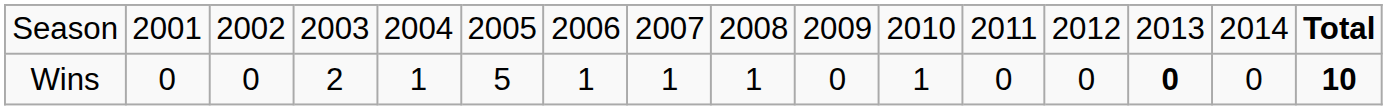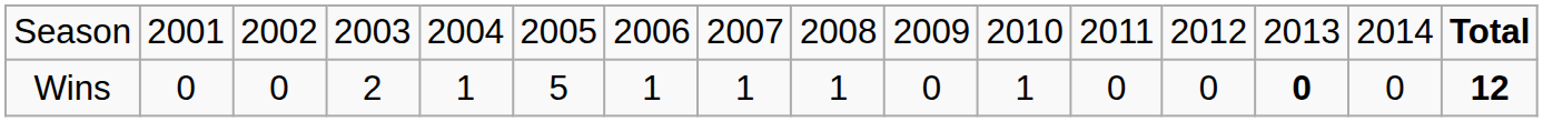 <table class="wikitable sortable">
 <tr>
 <td>Season</td>
 <td>2001</td>
 <td>2002</td>
 <td>2003</td>
 <td>2004</td>
 <td>2005</td>
 <td>2006</td>
 <td>2007</td>
 <td>2008</td>
 <td>2009</td>
 <td>2010</td>
 <td>2011</td>
 <td>2012</td>
 <td>2013</td>
 <td>2014</td>
 <td><strong>Total</strong></td>
 </tr>
 <tr align=center>
 <td>Wins</td>
 <td>0</td>
 <td>0</td>
 <td>2</td>
 <td>1</td>
 <td>5</td>
 <td>1</td>
 <td>1</td>
 <td>1</td>
 <td>0</td>
 <td>1</td>
 <td>0</td>
 <td>0</td>
 <td><strong>0</strong></td>
 <td>0</td>
-<td><strong>10</strong></td>
+<td><strong>12</strong></td>
 </tr>
 </table>
